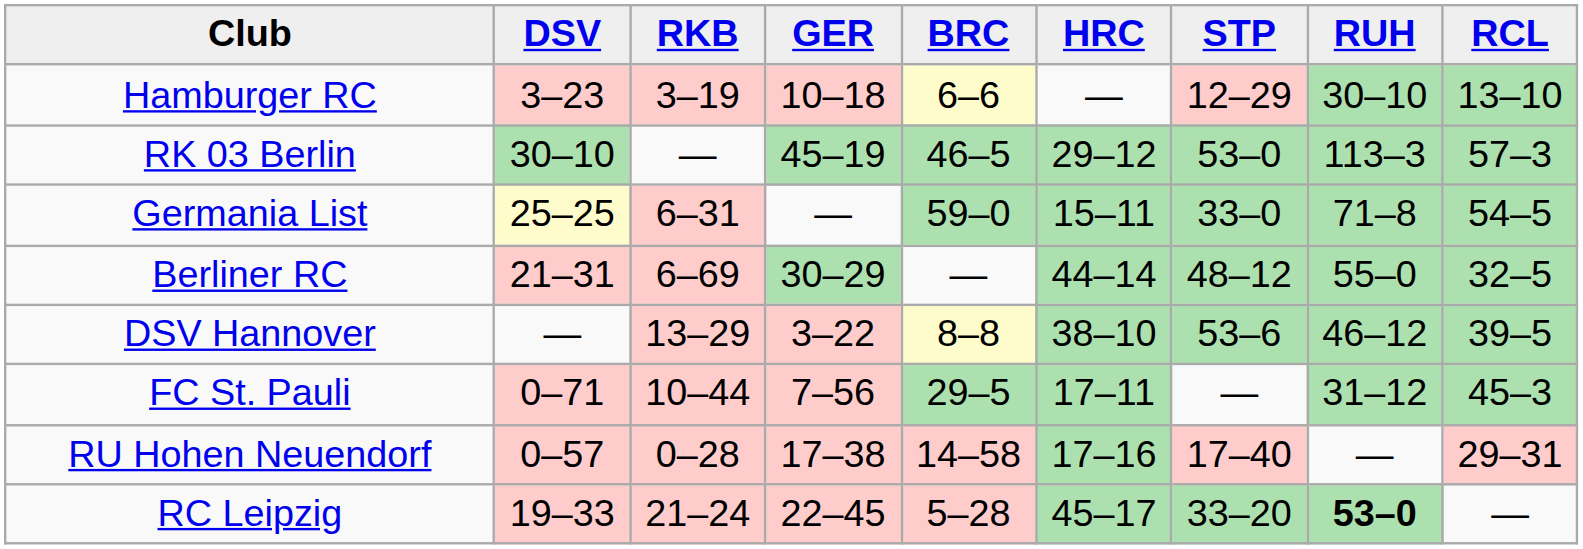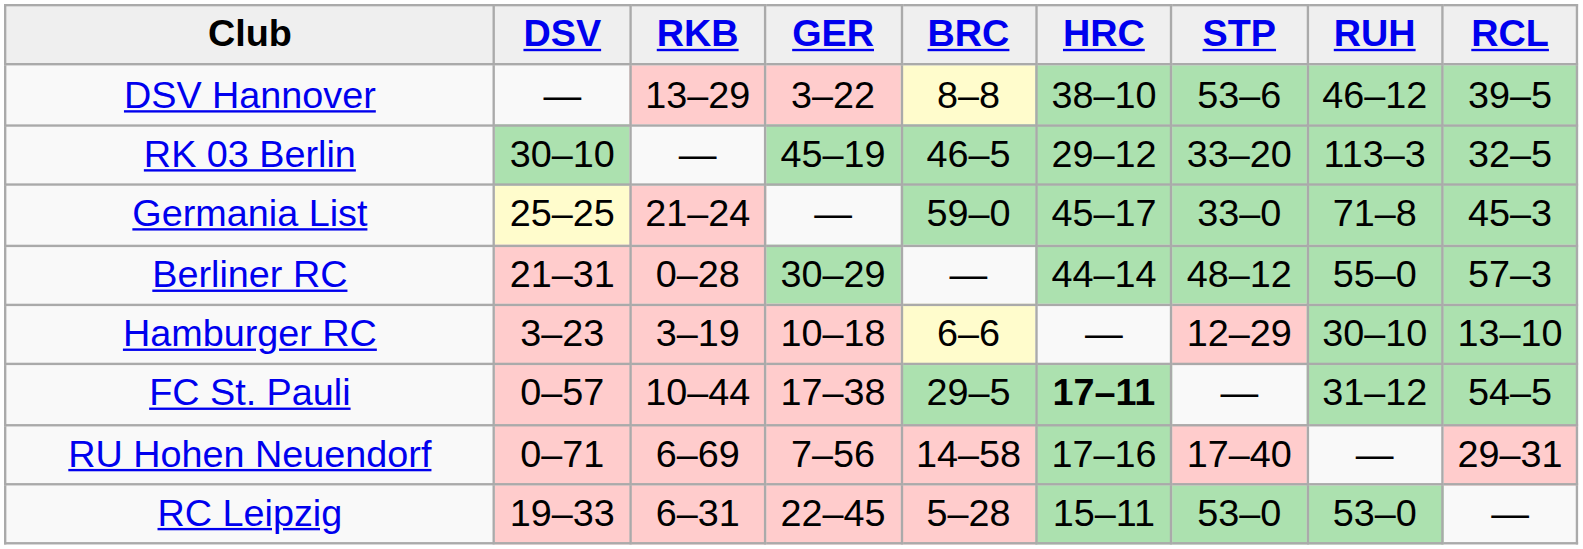 <table class="wikitable" style="text-align: center;">
 <tr>
 <th style="background:#efefef; width:200px;">Club</th>
 <th style="background:#efefef; width:50px;"><a href='#'>DSV</a></th>
 <th style="background:#efefef; width:50px;"><a href='#'>RKB</a></th>
 <th style="background:#efefef; width:50px;"><a href='#'>GER</a></th>
 <th style="background:#efefef; width:50px;"><a href='#'>BRC</a></th>
 <th style="background:#efefef; width:50px;"><a href='#'>HRC</a></th>
 <th style="background:#efefef; width:50px;"><a href='#'>STP</a></th>
 <th style="background:#efefef; width:50px;"><a href='#'>RUH</a></th>
 <th style="background:#efefef; width:50px;"><a href='#'>RCL</a></th>
 </tr>
 <tr align=center>
+<td><a href='#'>DSV Hannover</a></td>
+<td>—</td>
+<td style="background:#fcc;">13–29</td>
+<td style="background:#fcc;">3–22</td>
+<td style="background:#fffccc;">8–8</td>
+<td style="background:#ace1af;">38–10</td>
+<td style="background:#ace1af;">53–6</td>
+<td style="background:#ace1af;">46–12</td>
+<td style="background:#ace1af;">39–5</td>
+</tr>
+<tr align=center>
+<td><a href='#'>RK 03 Berlin</a></td>
+<td style="background:#ace1af;">30–10</td>
+<td>—</td>
+<td style="background:#ace1af;">45–19</td>
+<td style="background:#ace1af;">46–5</td>
+<td style="background:#ace1af;">29–12</td>
+<td style="background:#ace1af;">33–20</td>
+<td style="background:#ace1af;">113–3</td>
+<td style="background:#ace1af;">32–5</td>
+</tr>
+<tr align=center>
+<td><a href='#'>Germania List</a></td>
+<td style="background:#fffccc;">25–25</td>
+<td style="background:#fcc;">21–24</td>
+<td>—</td>
+<td style="background:#ace1af;">59–0</td>
+<td style="background:#ace1af;">45–17</td>
+<td style="background:#ace1af;">33–0</td>
+<td style="background:#ace1af;">71–8</td>
+<td style="background:#ace1af;">45–3</td>
+</tr>
+<tr align=center>
+<td><a href='#'>Berliner RC</a></td>
+<td style="background:#fcc;">21–31</td>
+<td style="background:#fcc;">0–28</td>
+<td style="background:#ace1af;">30–29</td>
+<td>—</td>
+<td style="background:#ace1af;">44–14</td>
+<td style="background:#ace1af;">48–12</td>
+<td style="background:#ace1af;">55–0</td>
+<td style="background:#ace1af;">57–3</td>
+</tr>
+<tr align=center>
 <td><a href='#'>Hamburger RC</a></td>
 <td style="background:#fcc;">3–23</td>
 <td style="background:#fcc;">3–19</td>
 <td style="background:#fcc;">10–18</td>
 <td style="background:#fffccc;">6–6</td>
 <td>—</td>
 <td style="background:#fcc;">12–29</td>
 <td style="background:#ace1af;">30–10</td>
 <td style="background:#ace1af;">13–10</td>
 </tr>
 <tr align=center>
-<td><a href='#'>RK 03 Berlin</a></td>
-<td style="background:#ace1af;">30–10</td>
+<td><a href='#'>FC St. Pauli</a></td>
+<td style="background:#fcc;">0–57</td>
+<td style="background:#fcc;">10–44</td>
+<td style="background:#fcc;">17–38</td>
+<td style="background:#ace1af;">29–5</td>
+<td style="background:#ace1af;"><strong>17–11</strong></td>
 <td>—</td>
-<td style="background:#ace1af;">45–19</td>
-<td style="background:#ace1af;">46–5</td>
-<td style="background:#ace1af;">29–12</td>
-<td style="background:#ace1af;">53–0</td>
-<td style="background:#ace1af;">113–3</td>
-<td style="background:#ace1af;">57–3</td>
-</tr>
-<tr align=center>
-<td><a href='#'>Germania List</a></td>
-<td style="background:#fffccc;">25–25</td>
-<td style="background:#fcc;">6–31</td>
-<td>—</td>
-<td style="background:#ace1af;">59–0</td>
-<td style="background:#ace1af;">15–11</td>
-<td style="background:#ace1af;">33–0</td>
-<td style="background:#ace1af;">71–8</td>
+<td style="background:#ace1af;">31–12</td>
 <td style="background:#ace1af;">54–5</td>
 </tr>
 <tr align=center>
-<td><a href='#'>Berliner RC</a></td>
-<td style="background:#fcc;">21–31</td>
+<td><a href='#'>RU Hohen Neuendorf</a></td>
+<td style="background:#fcc;">0–71</td>
 <td style="background:#fcc;">6–69</td>
-<td style="background:#ace1af;">30–29</td>
-<td>—</td>
-<td style="background:#ace1af;">44–14</td>
-<td style="background:#ace1af;">48–12</td>
-<td style="background:#ace1af;">55–0</td>
-<td style="background:#ace1af;">32–5</td>
-</tr>
-<tr align=center>
-<td><a href='#'>DSV Hannover</a></td>
-<td>—</td>
-<td style="background:#fcc;">13–29</td>
-<td style="background:#fcc;">3–22</td>
-<td style="background:#fffccc;">8–8</td>
-<td style="background:#ace1af;">38–10</td>
-<td style="background:#ace1af;">53–6</td>
-<td style="background:#ace1af;">46–12</td>
-<td style="background:#ace1af;">39–5</td>
-</tr>
-<tr align=center>
-<td><a href='#'>FC St. Pauli</a></td>
-<td style="background:#fcc;">0–71</td>
-<td style="background:#fcc;">10–44</td>
 <td style="background:#fcc;">7–56</td>
-<td style="background:#ace1af;">29–5</td>
-<td style="background:#ace1af;">17–11</td>
-<td>—</td>
-<td style="background:#ace1af;">31–12</td>
-<td style="background:#ace1af;">45–3</td>
-</tr>
-<tr align=center>
-<td><a href='#'>RU Hohen Neuendorf</a></td>
-<td style="background:#fcc;">0–57</td>
-<td style="background:#fcc;">0–28</td>
-<td style="background:#fcc;">17–38</td>
 <td style="background:#fcc;">14–58</td>
 <td style="background:#ace1af;">17–16</td>
 <td style="background:#fcc;">17–40</td>
 <td>—</td>
 <td style="background:#fcc;">29–31</td>
 </tr>
 <tr align=center>
 <td><a href='#'>RC Leipzig</a></td>
 <td style="background:#fcc;">19–33</td>
-<td style="background:#fcc;">21–24</td>
+<td style="background:#fcc;">6–31</td>
 <td style="background:#fcc;">22–45</td>
 <td style="background:#fcc;">5–28</td>
-<td style="background:#ace1af;">45–17</td>
-<td style="background:#ace1af;">33–20</td>
-<td style="background:#ace1af;"><strong>53–0</strong></td>
+<td style="background:#ace1af;">15–11</td>
+<td style="background:#ace1af;">53–0</td>
+<td style="background:#ace1af;">53–0</td>
 <td>—</td>
 </tr>
 </table>
